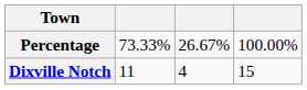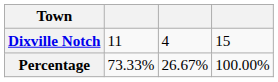 <table class="wikitable sortable" style=margin:auto;margin:auto>
 <tr valign=bottom>
 <th>Town</th>
 <th></th>
 <th></th>
 <th></th>
 </tr>
 <tr>
+<th><a href='#'>Dixville Notch</a></th>
+<td>11</td>
+<td>4</td>
+<td>15</td>
+</tr>
+<tr>
 <th>Percentage</th>
 <td>73.33%</td>
 <td>26.67%</td>
 <td>100.00%</td>
 </tr>
-<tr>
-<th><a href='#'>Dixville Notch</a></th>
-<td>11</td>
-<td>4</td>
-<td>15</td>
-</tr>
 </table>
